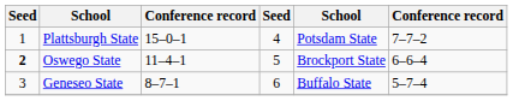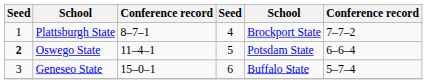 <table class="wikitable">
 <tr>
 <th>Seed</th>
 <th>School</th>
 <th>Conference record</th>
 <th>Seed</th>
 <th>School</th>
 <th>Conference record</th>
 </tr>
 <tr>
 <td align=center>1</td>
 <td><a href='#'>Plattsburgh State</a></td>
-<td>15–0–1</td>
+<td>8–7–1</td>
 <td align=center>4</td>
-<td><a href='#'>Potsdam State</a></td>
+<td><a href='#'>Brockport State</a></td>
 <td>7–7–2</td>
 </tr>
 <tr>
 <td align=center><strong>2</strong></td>
 <td><a href='#'>Oswego State</a></td>
 <td>11–4–1</td>
 <td align=center>5</td>
-<td><a href='#'>Brockport State</a></td>
+<td><a href='#'>Potsdam State</a></td>
 <td>6–6–4</td>
 </tr>
 <tr>
 <td align=center>3</td>
 <td><a href='#'>Geneseo State</a></td>
-<td>8–7–1</td>
+<td>15–0–1</td>
 <td align=center>6</td>
 <td><a href='#'>Buffalo State</a></td>
 <td>5–7–4</td>
 </tr>
 <tr>
 </tr>
 </table>
